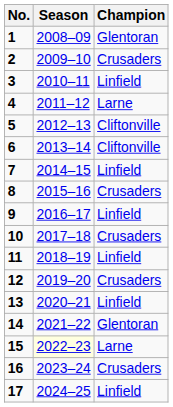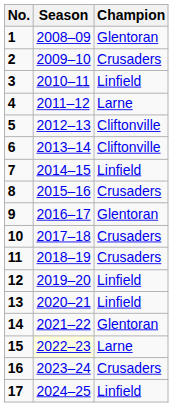 <table class="wikitable">
 <tr>
 <th>No.</th>
 <th>Season</th>
 <th>Champion</th>
 </tr>
 <tr>
 <td><strong>1</strong></td>
 <td><a href='#'>2008–09</a></td>
 <td><a href='#'>Glentoran</a></td>
 </tr>
 <tr>
 <td><strong>2</strong></td>
 <td><a href='#'>2009–10</a></td>
 <td><a href='#'>Crusaders</a></td>
 </tr>
 <tr>
 <td><strong>3</strong></td>
 <td><a href='#'>2010–11</a></td>
 <td><a href='#'>Linfield</a></td>
 </tr>
 <tr>
 <td><strong>4</strong></td>
 <td><a href='#'>2011–12</a></td>
 <td><a href='#'>Larne</a></td>
 </tr>
 <tr>
 <td><strong>5</strong></td>
 <td><a href='#'>2012–13</a></td>
 <td><a href='#'>Cliftonville</a></td>
 </tr>
 <tr>
 <td><strong>6</strong></td>
 <td><a href='#'>2013–14</a></td>
 <td><a href='#'>Cliftonville</a></td>
 </tr>
 <tr>
 <td><strong>7</strong></td>
 <td><a href='#'>2014–15</a></td>
 <td><a href='#'>Linfield</a></td>
 </tr>
 <tr>
 <td><strong>8</strong></td>
 <td><a href='#'>2015–16</a></td>
 <td><a href='#'>Crusaders</a></td>
 </tr>
 <tr>
 <td><strong>9</strong></td>
 <td><a href='#'>2016–17</a></td>
-<td><a href='#'>Linfield</a></td>
+<td><a href='#'>Glentoran</a></td>
 </tr>
 <tr>
 <td><strong>10</strong></td>
 <td><a href='#'>2017–18</a></td>
 <td><a href='#'>Crusaders</a></td>
 </tr>
 <tr>
 <td><strong>11</strong></td>
 <td><a href='#'>2018–19</a></td>
-<td><a href='#'>Linfield</a></td>
+<td><a href='#'>Crusaders</a></td>
 </tr>
 <tr>
 <td><strong>12</strong></td>
 <td><a href='#'>2019–20</a></td>
-<td><a href='#'>Crusaders</a></td>
+<td><a href='#'>Linfield</a></td>
 </tr>
 <tr>
 <td><strong>13</strong></td>
 <td><a href='#'>2020–21</a></td>
 <td><a href='#'>Linfield</a></td>
 </tr>
 <tr>
 <td><strong>14</strong></td>
 <td><a href='#'>2021–22</a></td>
 <td><a href='#'>Glentoran</a></td>
 </tr>
 <tr>
 <td><strong>15</strong></td>
 <td style="background: lightyellow;"><a href='#'>2022–23</a></td>
 <td><a href='#'>Larne</a></td>
 </tr>
 <tr>
 <td><strong>16</strong></td>
 <td><a href='#'>2023–24</a></td>
 <td><a href='#'>Crusaders</a></td>
 </tr>
 <tr>
 <td><strong>17</strong></td>
 <td><a href='#'>2024–25</a></td>
 <td><a href='#'>Linfield</a></td>
 </tr>
 </table>
